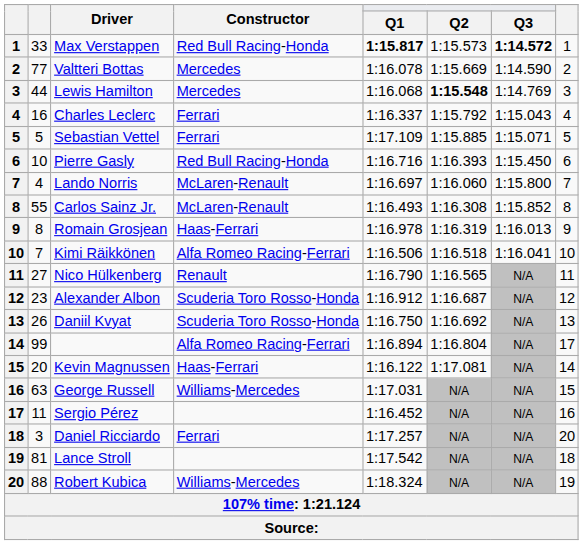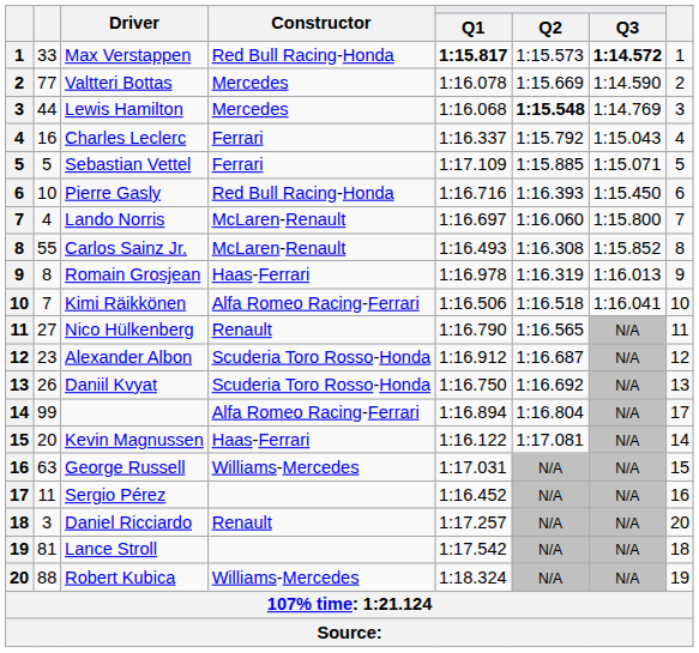 <table class="wikitable sortable" style="font-size:85%">
 <tr>
 <th rowspan="2"></th>
 <th rowspan="2"></th>
 <th rowspan="2">Driver</th>
 <th rowspan="2">Constructor</th>
 <th colspan="3" style="background:#eaecf0; text-align:center;"></th>
 <th rowspan="2"></th>
 </tr>
 <tr>
 <th>Q1</th>
 <th>Q2</th>
 <th>Q3</th>
 </tr>
 <tr>
 <th>1</th>
 <td align="center">33</td>
 <td data-sort-value="VER"> <a href='#'>Max Verstappen</a></td>
 <td><a href='#'>Red Bull Racing</a>-<a href='#'>Honda</a></td>
 <td><strong>1:15.817</strong></td>
 <td>1:15.573</td>
 <td><strong>1:14.572</strong></td>
 <td align="center">1</td>
 </tr>
 <tr>
 <th>2</th>
 <td align="center">77</td>
 <td data-sort-value="BOT"> <a href='#'>Valtteri Bottas</a></td>
 <td><a href='#'>Mercedes</a></td>
 <td>1:16.078</td>
 <td>1:15.669</td>
 <td>1:14.590</td>
 <td align="center">2</td>
 </tr>
 <tr>
 <th>3</th>
 <td align="center">44</td>
 <td data-sort-value="HAM"> <a href='#'>Lewis Hamilton</a></td>
 <td><a href='#'>Mercedes</a></td>
 <td>1:16.068</td>
 <td><strong>1:15.548</strong></td>
 <td>1:14.769</td>
 <td align="center">3</td>
 </tr>
 <tr>
 <th>4</th>
 <td align="center">16</td>
 <td data-sort-value="LEC"> <a href='#'>Charles Leclerc</a></td>
 <td><a href='#'>Ferrari</a></td>
 <td>1:16.337</td>
 <td>1:15.792</td>
 <td>1:15.043</td>
 <td align="center">4</td>
 </tr>
 <tr>
 <th>5</th>
 <td align="center">5</td>
 <td data-sort-value="VET"> <a href='#'>Sebastian Vettel</a></td>
 <td><a href='#'>Ferrari</a></td>
 <td>1:17.109</td>
 <td>1:15.885</td>
 <td>1:15.071</td>
 <td align="center">5</td>
 </tr>
 <tr>
 <th>6</th>
 <td align="center">10</td>
 <td data-sort-value="GAS"> <a href='#'>Pierre Gasly</a></td>
 <td><a href='#'>Red Bull Racing</a>-<a href='#'>Honda</a></td>
 <td>1:16.716</td>
 <td>1:16.393</td>
 <td>1:15.450</td>
 <td align="center">6</td>
 </tr>
 <tr>
 <th>7</th>
 <td align="center">4</td>
 <td data-sort-value="NOR"> <a href='#'>Lando Norris</a></td>
 <td><a href='#'>McLaren</a>-<a href='#'>Renault</a></td>
 <td>1:16.697</td>
 <td>1:16.060</td>
 <td>1:15.800</td>
 <td align="center">7</td>
 </tr>
 <tr>
 <th>8</th>
 <td align="center">55</td>
 <td data-sort-value="SAI"> <a href='#'>Carlos Sainz Jr.</a></td>
 <td><a href='#'>McLaren</a>-<a href='#'>Renault</a></td>
 <td>1:16.493</td>
 <td>1:16.308</td>
 <td>1:15.852</td>
 <td align="center">8</td>
 </tr>
 <tr>
 <th>9</th>
 <td align="center">8</td>
 <td data-sort-value="GRO"> <a href='#'>Romain Grosjean</a></td>
 <td><a href='#'>Haas</a>-<a href='#'>Ferrari</a></td>
 <td>1:16.978</td>
 <td>1:16.319</td>
 <td>1:16.013</td>
 <td align="center">9</td>
 </tr>
 <tr>
 <th>10</th>
 <td align="center">7</td>
 <td data-sort-value="RAI"> <a href='#'>Kimi Räikkönen</a></td>
 <td><a href='#'>Alfa Romeo Racing</a>-<a href='#'>Ferrari</a></td>
 <td>1:16.506</td>
 <td>1:16.518</td>
 <td>1:16.041</td>
 <td align="center">10</td>
 </tr>
 <tr>
 <th>11</th>
 <td align="center">27</td>
 <td data-sort-value="HUL"> <a href='#'>Nico Hülkenberg</a></td>
 <td><a href='#'>Renault</a></td>
 <td>1:16.790</td>
 <td>1:16.565</td>
 <td style="background: silver" align="center" data-sort-value="21"><small>N/A</small></td>
 <td align="center">11</td>
 </tr>
 <tr>
 <th>12</th>
 <td align="center">23</td>
 <td data-sort-value="ALB"> <a href='#'>Alexander Albon</a></td>
 <td><a href='#'>Scuderia Toro Rosso</a>-<a href='#'>Honda</a></td>
 <td>1:16.912</td>
 <td>1:16.687</td>
 <td style="background: silver" align="center"data-sort-value="22"><small>N/A</small></td>
 <td align="center">12</td>
 </tr>
 <tr>
 <th>13</th>
 <td align="center">26</td>
 <td data-sort-value="KVY"> <a href='#'>Daniil Kvyat</a></td>
 <td><a href='#'>Scuderia Toro Rosso</a>-<a href='#'>Honda</a></td>
 <td>1:16.750</td>
 <td>1:16.692</td>
 <td style="background: silver" align="center" data-sort-value="23"><small>N/A</small></td>
 <td align="center">13</td>
 </tr>
 <tr>
 <th>14</th>
 <td align="center">99</td>
 <td data-sort-value="GIO"></td>
 <td><a href='#'>Alfa Romeo Racing</a>-<a href='#'>Ferrari</a></td>
 <td>1:16.894</td>
 <td>1:16.804</td>
 <td style="background: silver" align="center" data-sort-value="24"><small>N/A</small></td>
 <td align="center">17</td>
 </tr>
 <tr>
 <th>15</th>
 <td align="center">20</td>
 <td data-sort-value="MAG"> <a href='#'>Kevin Magnussen</a></td>
 <td><a href='#'>Haas</a>-<a href='#'>Ferrari</a></td>
 <td>1:16.122</td>
 <td>1:17.081</td>
 <td style="background: silver" align="center" data-sort-value="25"><small>N/A</small></td>
 <td align="center">14</td>
 </tr>
 <tr>
 <th>16</th>
 <td align="center">63</td>
 <td data-sort-value="RUS"> <a href='#'>George Russell</a></td>
 <td><a href='#'>Williams</a>-<a href='#'>Mercedes</a></td>
 <td>1:17.031</td>
 <td style="background: silver" align="center" data-sort-value="26"><small>N/A</small></td>
 <td style="background: silver" align="center"data-sort-value="26"><small>N/A</small></td>
 <td align="center">15</td>
 </tr>
 <tr>
 <th>17</th>
 <td align="center">11</td>
 <td data-sort-value="PER"> <a href='#'>Sergio Pérez</a></td>
 <td></td>
 <td>1:16.452</td>
 <td style="background: silver" align="center" data-sort-value="27"><small>N/A</small></td>
 <td style="background: silver" align="center" data-sort-value="27"><small>N/A</small></td>
 <td align="center">16</td>
 </tr>
 <tr>
 <th>18</th>
 <td align="center">3</td>
 <td data-sort-value="RIC"> <a href='#'>Daniel Ricciardo</a></td>
-<td><a href='#'>Ferrari</a></td>
+<td><a href='#'>Renault</a></td>
 <td>1:17.257</td>
 <td style="background: silver" align="center" data-sort-value="28"><small>N/A</small></td>
 <td style="background: silver" align="center"data-sort-value="28"><small>N/A</small></td>
 <td align="center">20</td>
 </tr>
 <tr>
 <th>19</th>
 <td align="center">81</td>
 <td data-sort-value="STR"> <a href='#'>Lance Stroll</a></td>
 <td></td>
 <td>1:17.542</td>
 <td style="background: silver" align="center"data-sort-value="29"><small>N/A</small></td>
 <td style="background: silver" align="center"data-sort-value="29"><small>N/A</small></td>
 <td align="center">18</td>
 </tr>
 <tr>
 <th>20</th>
 <td align="center">88</td>
 <td data-sort-value="KUB"> <a href='#'>Robert Kubica</a></td>
 <td><a href='#'>Williams</a>-<a href='#'>Mercedes</a></td>
 <td>1:18.324</td>
 <td style="background: silver" align="center" data-sort-value="30"><small>N/A</small></td>
 <td style="background: silver" align="center" data-sort-value="30"><small>N/A</small></td>
 <td align="center">19</td>
 </tr>
 <tr class="sortbottom">
 <th colspan="8" data-sort-value="999"><a href='#'>107% time</a>: 1:21.124</th>
 </tr>
 <tr>
 <th colspan="8">Source:</th>
 </tr>
 </table>
